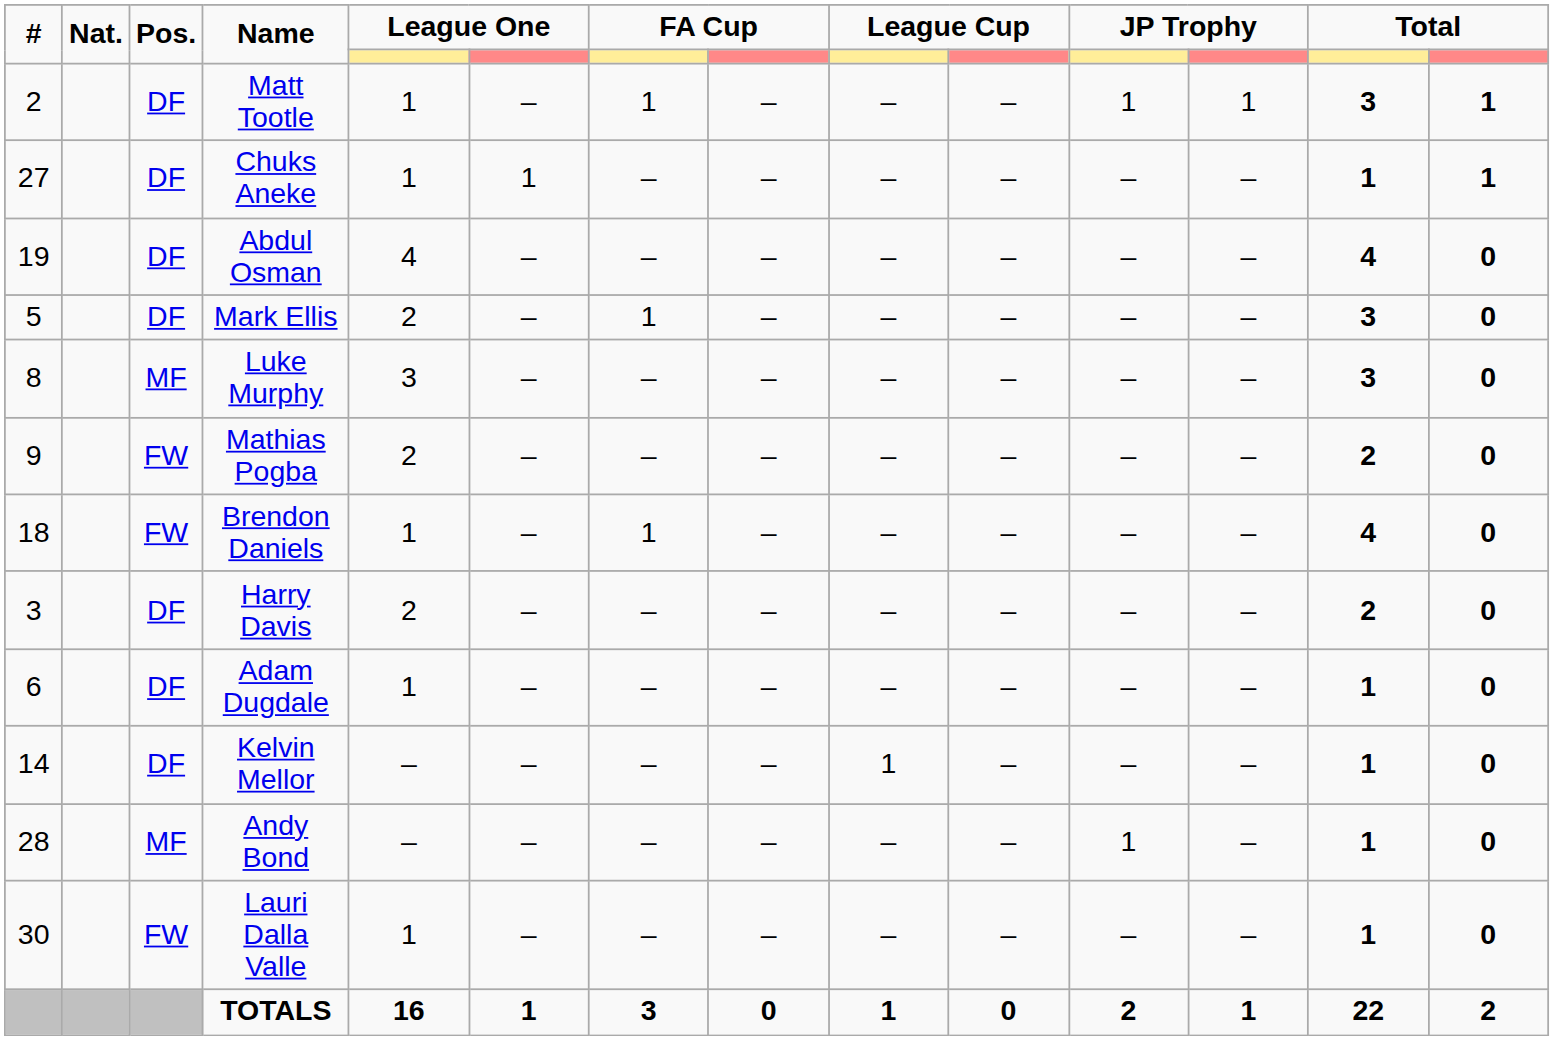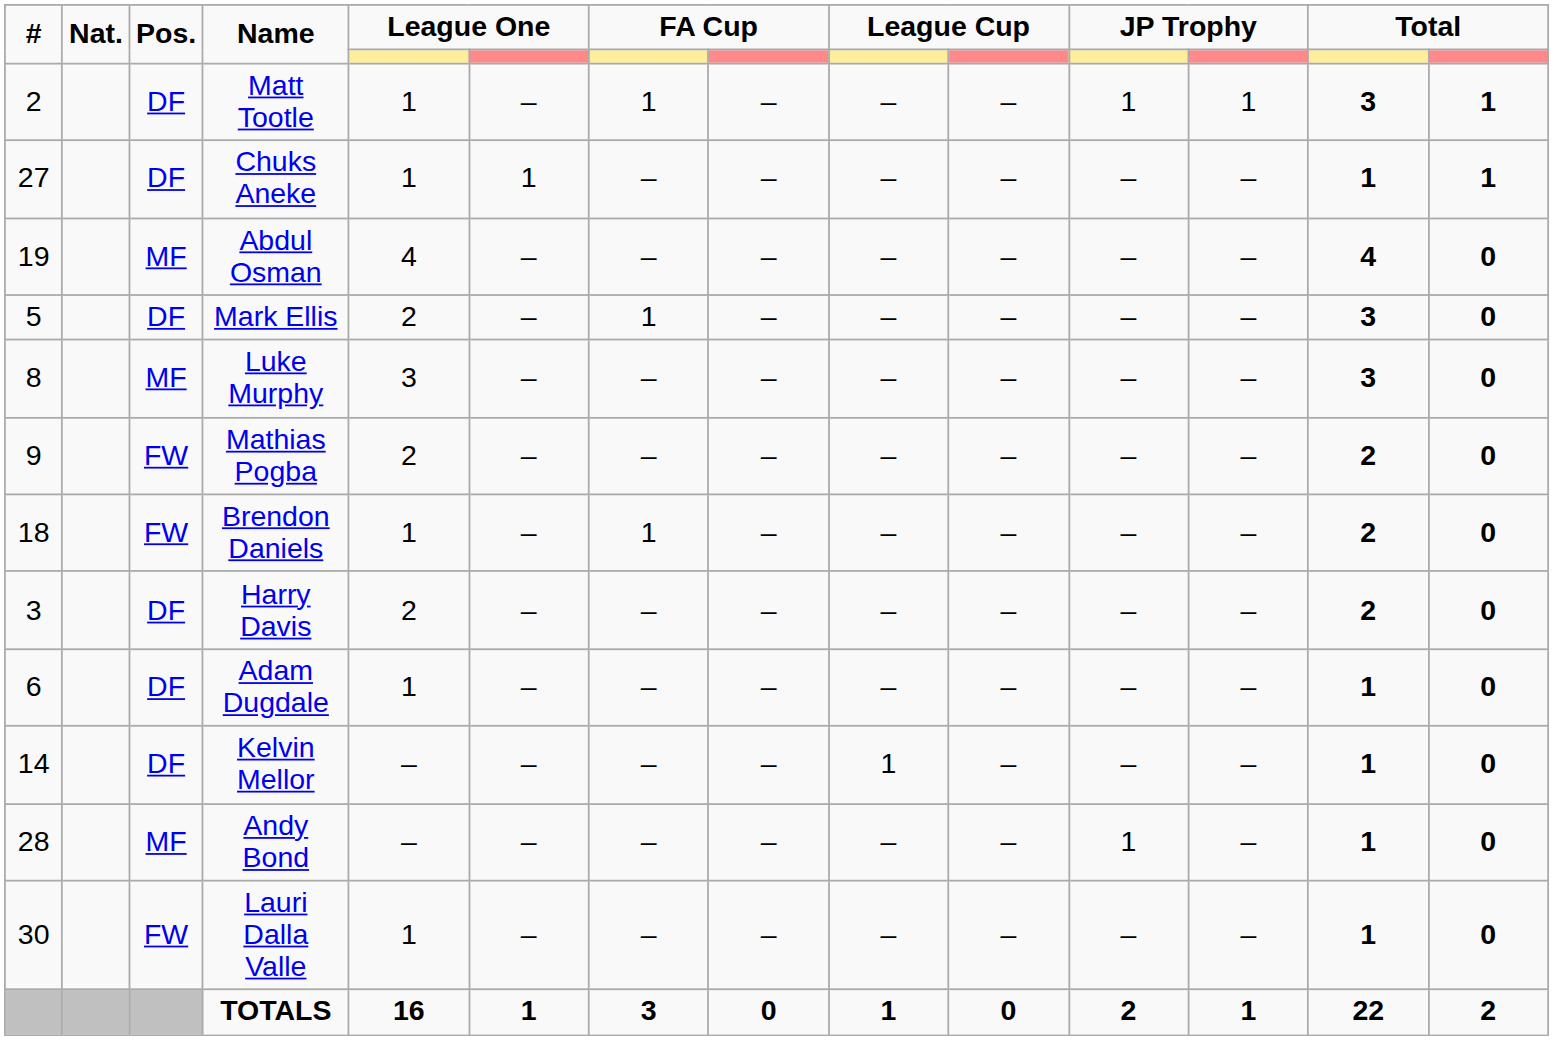 <table class="wikitable" style="text-align:center;">
 <tr style="text-align:center;">
 <td rowspan="2" style="width:25px; "><strong>#</strong></td>
 <td rowspan="2"><strong>Nat.</strong></td>
 <td rowspan="2"><strong>Pos.</strong></td>
 <td rowspan="2"><strong>Name</strong></td>
 <td colspan="2"><strong>League One</strong></td>
 <td colspan="2"><strong>FA Cup</strong></td>
 <td colspan="2"><strong>League Cup</strong></td>
 <td colspan="2"><strong>JP Trophy</strong></td>
 <td colspan="2"><strong>Total</strong></td>
 </tr>
 <tr>
 <th style="width:60px; background:#fe9;"></th>
 <th style="width:60px; background:#ff8888;"></th>
 <th style="width:60px; background:#fe9;"></th>
 <th style="width:60px; background:#ff8888;"></th>
 <th style="width:60px; background:#fe9;"></th>
 <th style="width:60px; background:#ff8888;"></th>
 <th style="width:60px; background:#fe9;"></th>
 <th style="width:60px; background:#ff8888;"></th>
 <th style="width:60px; background:#fe9;"></th>
 <th style="width:60px; background:#ff8888;"></th>
 </tr>
 <tr>
 <td>2</td>
 <td></td>
 <td><a href='#'>DF</a></td>
 <td><a href='#'>Matt Tootle</a></td>
 <td>1</td>
 <td>–</td>
 <td>1</td>
 <td>–</td>
 <td>–</td>
 <td>–</td>
 <td>1</td>
 <td>1</td>
 <td><strong>3</strong></td>
 <td><strong>1</strong></td>
 </tr>
 <tr>
 <td>27</td>
 <td></td>
 <td><a href='#'>DF</a></td>
 <td><a href='#'>Chuks Aneke</a></td>
 <td>1</td>
 <td>1</td>
 <td>–</td>
 <td>–</td>
 <td>–</td>
 <td>–</td>
 <td>–</td>
 <td>–</td>
 <td><strong>1</strong></td>
 <td><strong>1</strong></td>
 </tr>
 <tr>
 <td>19</td>
 <td></td>
-<td><a href='#'>DF</a></td>
+<td><a href='#'>MF</a></td>
 <td><a href='#'>Abdul Osman</a></td>
 <td>4</td>
 <td>–</td>
 <td>–</td>
 <td>–</td>
 <td>–</td>
 <td>–</td>
 <td>–</td>
 <td>–</td>
 <td><strong>4</strong></td>
 <td><strong>0</strong></td>
 </tr>
 <tr>
 <td>5</td>
 <td></td>
 <td><a href='#'>DF</a></td>
 <td><a href='#'>Mark Ellis</a></td>
 <td>2</td>
 <td>–</td>
 <td>1</td>
 <td>–</td>
 <td>–</td>
 <td>–</td>
 <td>–</td>
 <td>–</td>
 <td><strong>3</strong></td>
 <td><strong>0</strong></td>
 </tr>
 <tr>
 <td>8</td>
 <td></td>
 <td><a href='#'>MF</a></td>
 <td><a href='#'>Luke Murphy</a></td>
 <td>3</td>
 <td>–</td>
 <td>–</td>
 <td>–</td>
 <td>–</td>
 <td>–</td>
 <td>–</td>
 <td>–</td>
 <td><strong>3</strong></td>
 <td><strong>0</strong></td>
 </tr>
 <tr>
 <td>9</td>
 <td></td>
 <td><a href='#'>FW</a></td>
 <td><a href='#'>Mathias Pogba</a></td>
 <td>2</td>
 <td>–</td>
 <td>–</td>
 <td>–</td>
 <td>–</td>
 <td>–</td>
 <td>–</td>
 <td>–</td>
 <td><strong>2</strong></td>
 <td><strong>0</strong></td>
 </tr>
 <tr>
 <td>18</td>
 <td></td>
 <td><a href='#'>FW</a></td>
 <td><a href='#'>Brendon Daniels</a></td>
 <td>1</td>
 <td>–</td>
 <td>1</td>
 <td>–</td>
 <td>–</td>
 <td>–</td>
 <td>–</td>
 <td>–</td>
-<td><strong>4</strong></td>
+<td><strong>2</strong></td>
 <td><strong>0</strong></td>
 </tr>
 <tr>
 <td>3</td>
 <td></td>
 <td><a href='#'>DF</a></td>
 <td><a href='#'>Harry Davis</a></td>
 <td>2</td>
 <td>–</td>
 <td>–</td>
 <td>–</td>
 <td>–</td>
 <td>–</td>
 <td>–</td>
 <td>–</td>
 <td><strong>2</strong></td>
 <td><strong>0</strong></td>
 </tr>
 <tr>
 <td>6</td>
 <td></td>
 <td><a href='#'>DF</a></td>
 <td><a href='#'>Adam Dugdale</a></td>
 <td>1</td>
 <td>–</td>
 <td>–</td>
 <td>–</td>
 <td>–</td>
 <td>–</td>
 <td>–</td>
 <td>–</td>
 <td><strong>1</strong></td>
 <td><strong>0</strong></td>
 </tr>
 <tr>
 <td>14</td>
 <td></td>
 <td><a href='#'>DF</a></td>
 <td><a href='#'>Kelvin Mellor</a></td>
 <td>–</td>
 <td>–</td>
 <td>–</td>
 <td>–</td>
 <td>1</td>
 <td>–</td>
 <td>–</td>
 <td>–</td>
 <td><strong>1</strong></td>
 <td><strong>0</strong></td>
 </tr>
 <tr>
 <td>28</td>
 <td></td>
 <td><a href='#'>MF</a></td>
 <td><a href='#'>Andy Bond</a></td>
 <td>–</td>
 <td>–</td>
 <td>–</td>
 <td>–</td>
 <td>–</td>
 <td>–</td>
 <td>1</td>
 <td>–</td>
 <td><strong>1</strong></td>
 <td><strong>0</strong></td>
 </tr>
 <tr>
 <td>30</td>
 <td></td>
 <td><a href='#'>FW</a></td>
 <td><a href='#'>Lauri Dalla Valle</a></td>
 <td>1</td>
 <td>–</td>
 <td>–</td>
 <td>–</td>
 <td>–</td>
 <td>–</td>
 <td>–</td>
 <td>–</td>
 <td><strong>1</strong></td>
 <td><strong>0</strong></td>
 </tr>
 <tr>
 <th style="background:silver;"></th>
 <th style="background:silver;"></th>
 <th style="background:silver;"></th>
 <td><strong>TOTALS</strong></td>
 <td><strong>16</strong></td>
 <td><strong>1</strong></td>
 <td><strong>3</strong></td>
 <td><strong>0</strong></td>
 <td><strong>1</strong></td>
 <td><strong>0</strong></td>
 <td><strong>2</strong></td>
 <td><strong>1</strong></td>
 <td><strong>22</strong></td>
 <td><strong>2</strong></td>
 </tr>
 </table>
